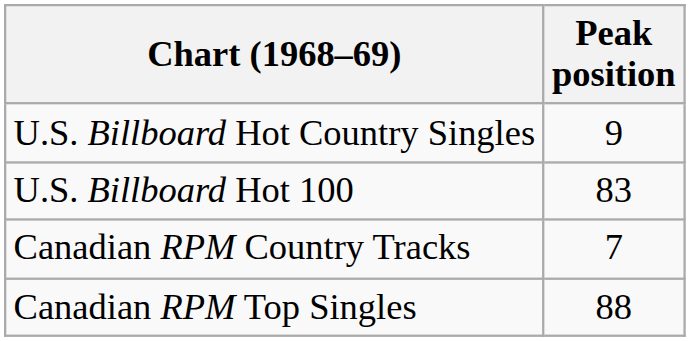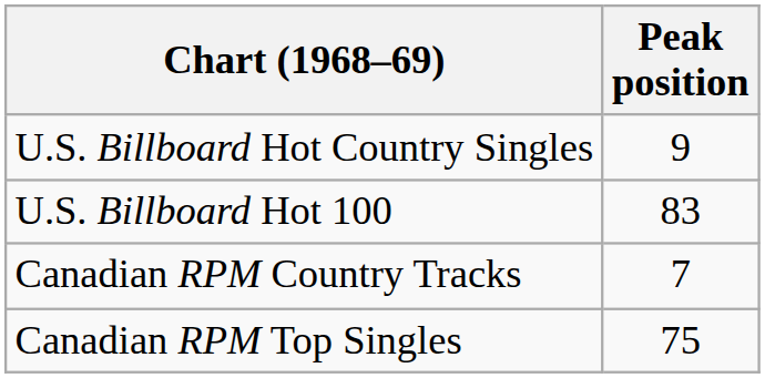 <table class="wikitable sortable">
 <tr>
 <th style="text-align:center;">Chart (1968–69)</th>
 <th style="text-align:center;">Peak<br>position</th>
 </tr>
 <tr>
 <td align="left">U.S. <em>Billboard</em> Hot Country Singles</td>
 <td style="text-align:center;">9</td>
 </tr>
 <tr>
 <td align="left">U.S. <em>Billboard</em> Hot 100</td>
 <td style="text-align:center;">83</td>
 </tr>
 <tr>
 <td align="left">Canadian <em>RPM</em> Country Tracks </td>
 <td style="text-align:center;">7</td>
 </tr>
 <tr>
 <td align="left">Canadian <em>RPM</em> Top Singles </td>
-<td style="text-align:center;">88</td>
+<td style="text-align:center;">75</td>
 </tr>
 </table>
